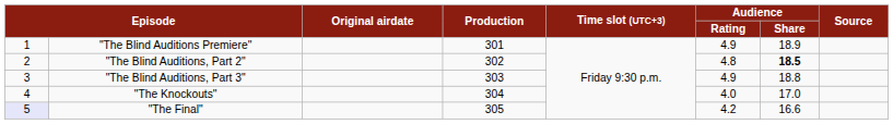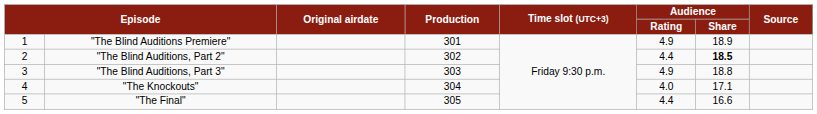 <table class="wikitable" style="text-align:center; line-height:16px; width:100%;">
 <tr>
 <th style="background:#8b1c10; color:white;" colspan=2 rowspan=2>Episode</th>
 <th style="background:#8b1c10; color:white;" rowspan=2>Original airdate</th>
 <th style="background:#8b1c10; color:white;" rowspan=2>Production</th>
 <th style="background:#8b1c10; color:white;" rowspan=2>Time slot <small>(UTC+3)</small></th>
 <th style="background:#8b1c10; color:white;" colspan=2>Audience</th>
 <th style="background:#8b1c10; color:white;" rowspan=2>Source</th>
 </tr>
 <tr>
 <th style="background:#8b1c10; color:white;">Rating</th>
 <th style="background:#8b1c10; color:white;">Share</th>
 </tr>
 <tr>
 <td style="width:05%;">1</td>
 <td>"The Blind Auditions Premiere"</td>
 <td></td>
 <td>301</td>
 <td rowspan=5>Friday 9:30 p.m.</td>
 <td>4.9</td>
 <td>18.9</td>
 <td></td>
 </tr>
 <tr>
 <td style="width:05%;">2</td>
 <td>"The Blind Auditions, Part 2"</td>
 <td></td>
 <td>302</td>
-<td>4.8</td>
+<td>4.4</td>
 <td><strong>18.5</strong></td>
 <td></td>
 </tr>
 <tr>
 <td style="width:05%;">3</td>
 <td>"The Blind Auditions, Part 3"</td>
 <td></td>
 <td>303</td>
 <td>4.9</td>
 <td>18.8</td>
 <td></td>
 </tr>
 <tr>
 <td style="width:05%;">4</td>
 <td>"The Knockouts"</td>
 <td></td>
 <td>304</td>
 <td>4.0</td>
-<td>17.0</td>
+<td>17.1</td>
 <td></td>
 </tr>
 <tr>
-<td style="background: lavender; width:05%;">5</td>
+<td style="width:05%;">5</td>
 <td>"The Final"</td>
 <td></td>
 <td>305</td>
-<td>4.2</td>
+<td>4.4</td>
 <td>16.6</td>
 </tr>
 </table>
